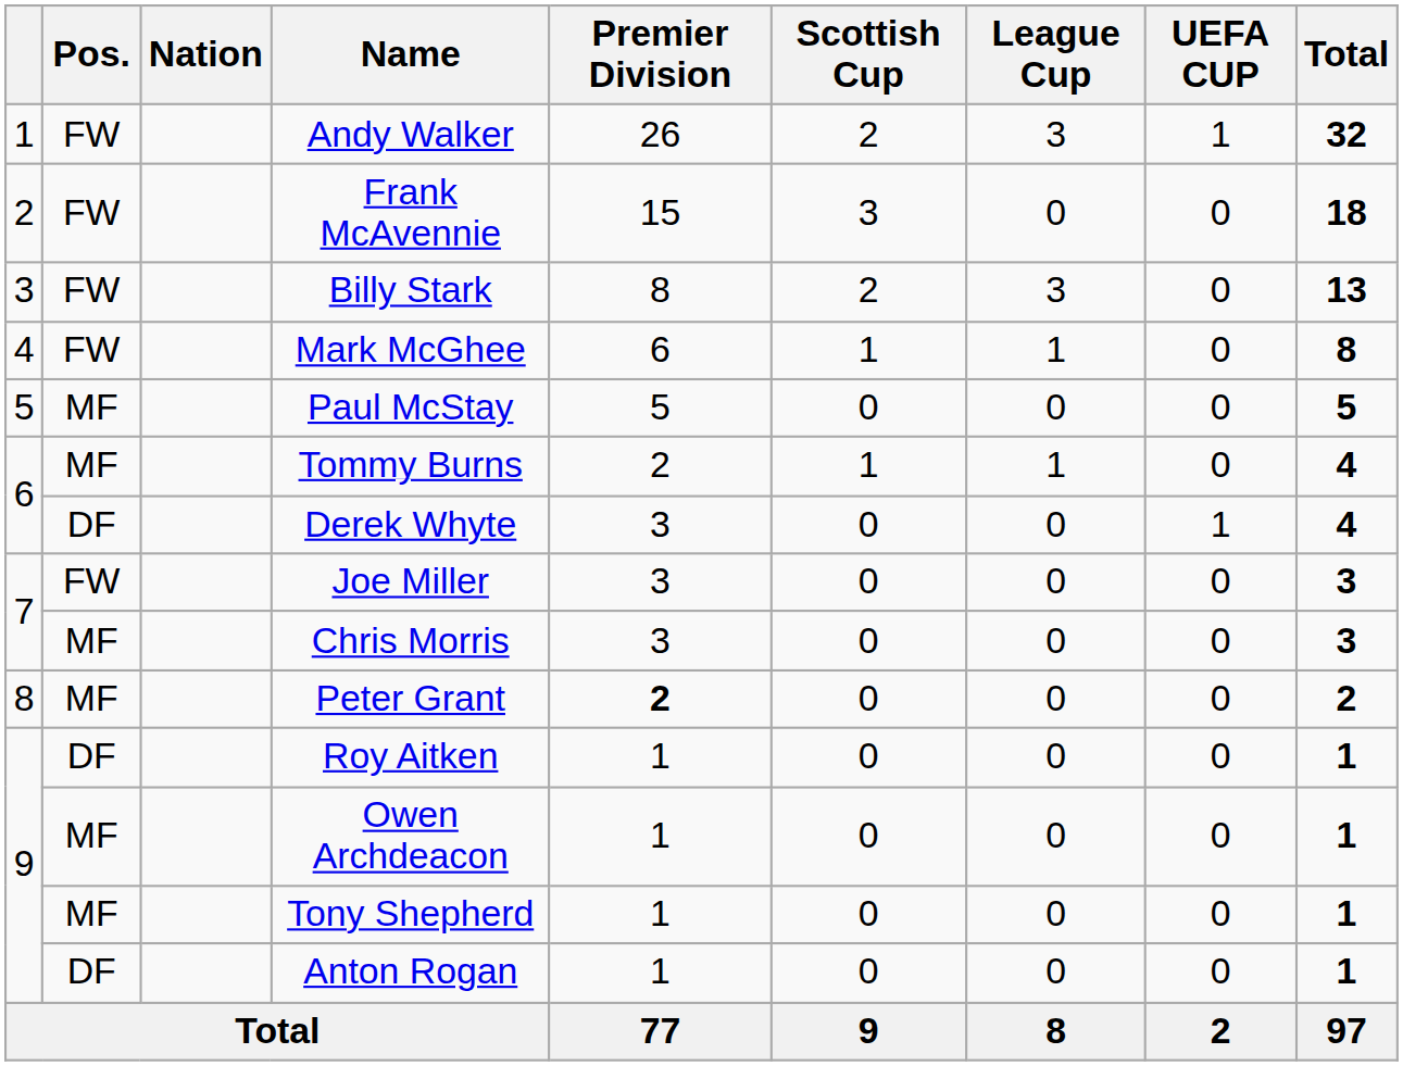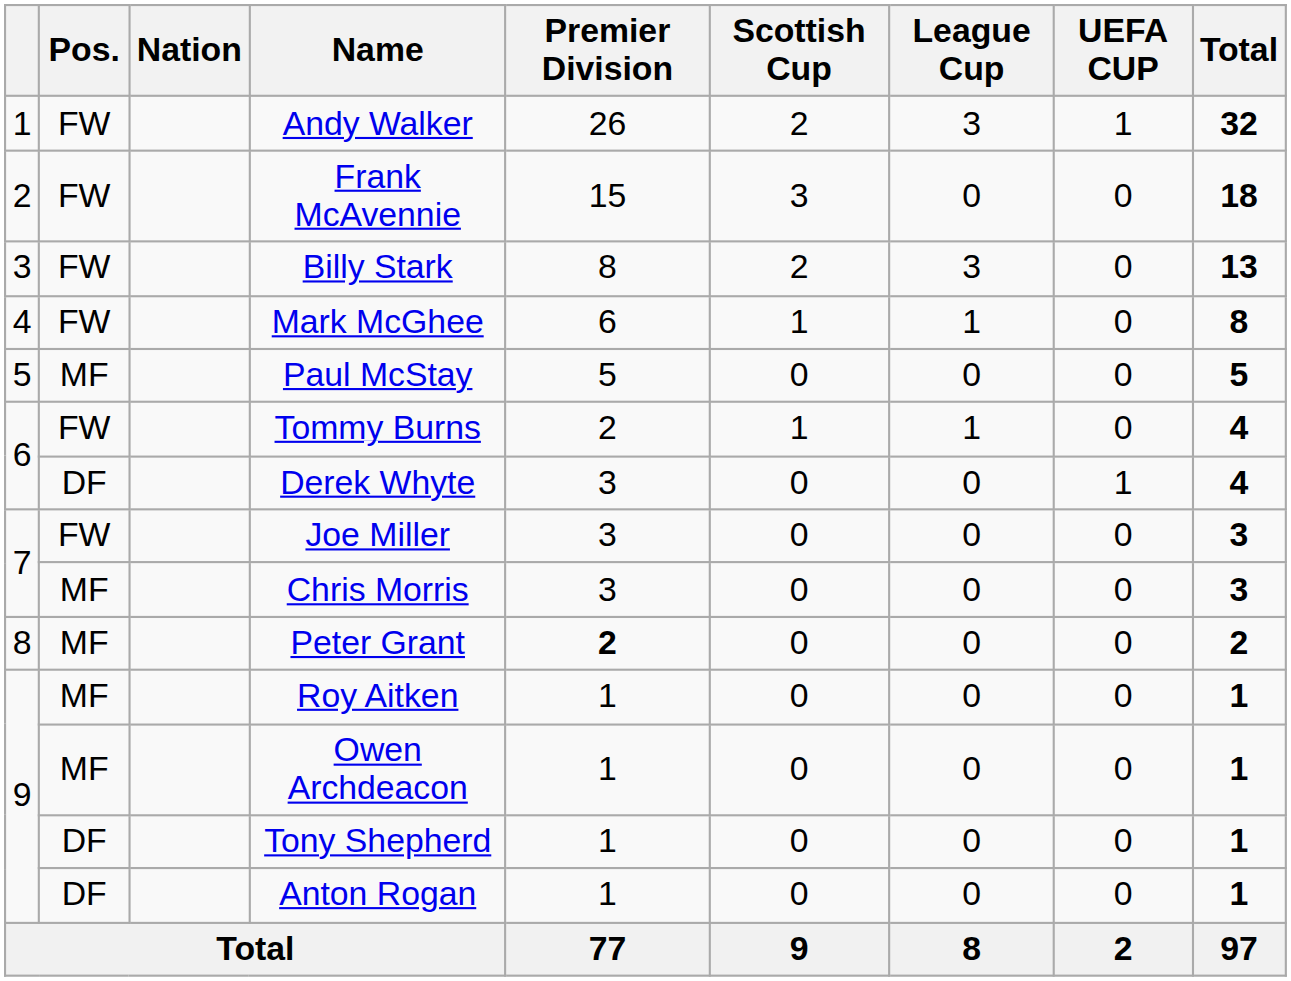 <table class="wikitable sortable" style="text-align:center;">
 <tr>
 <th></th>
 <th width="7%">Pos.</th>
 <th width="7%">Nation</th>
 <th width="20%">Name</th>
 <th>Premier Division</th>
 <th>Scottish Cup</th>
 <th>League Cup</th>
 <th>UEFA CUP</th>
 <th>Total</th>
 </tr>
 <tr>
 <td align=center rowspan=1>1</td>
 <td>FW</td>
 <td></td>
 <td><a href='#'>Andy Walker</a></td>
 <td>26</td>
 <td>2</td>
 <td>3</td>
 <td>1</td>
 <td><strong>32</strong></td>
 </tr>
 <tr>
 <td align=center rowspan=1>2</td>
 <td>FW</td>
 <td></td>
 <td><a href='#'>Frank McAvennie</a></td>
 <td>15</td>
 <td>3</td>
 <td>0</td>
 <td>0</td>
 <td><strong>18</strong></td>
 </tr>
 <tr>
 <td align="center">3</td>
 <td>FW</td>
 <td></td>
 <td><a href='#'>Billy Stark</a></td>
 <td>8</td>
 <td>2</td>
 <td>3</td>
 <td>0</td>
 <td><strong>13</strong></td>
 </tr>
 <tr>
 <td>4</td>
 <td>FW</td>
 <td></td>
 <td><a href='#'>Mark McGhee</a></td>
 <td>6</td>
 <td>1</td>
 <td>1</td>
 <td>0</td>
 <td><strong>8</strong></td>
 </tr>
 <tr>
 <td>5</td>
 <td>MF</td>
 <td></td>
 <td><a href='#'>Paul McStay</a></td>
 <td>5</td>
 <td>0</td>
 <td>0</td>
 <td>0</td>
 <td><strong>5</strong></td>
 </tr>
 <tr>
 <td rowspan="2">6</td>
-<td>MF</td>
+<td>FW</td>
 <td></td>
 <td><a href='#'>Tommy Burns</a></td>
 <td>2</td>
 <td>1</td>
 <td>1</td>
 <td>0</td>
 <td><strong>4</strong></td>
 </tr>
 <tr>
 <td>DF</td>
 <td></td>
 <td><a href='#'>Derek Whyte</a></td>
 <td>3</td>
 <td>0</td>
 <td>0</td>
 <td>1</td>
 <td><strong>4</strong></td>
 </tr>
 <tr>
 <td rowspan="2">7</td>
 <td>FW</td>
 <td></td>
 <td><a href='#'>Joe Miller</a></td>
 <td>3</td>
 <td>0</td>
 <td>0</td>
 <td>0</td>
 <td><strong>3</strong></td>
 </tr>
 <tr>
 <td>MF</td>
 <td></td>
 <td><a href='#'>Chris Morris</a></td>
 <td>3</td>
 <td>0</td>
 <td>0</td>
 <td>0</td>
 <td><strong>3</strong></td>
 </tr>
 <tr>
 <td>8</td>
 <td>MF</td>
 <td></td>
 <td><a href='#'>Peter Grant</a></td>
 <td><strong>2</strong></td>
 <td>0</td>
 <td>0</td>
 <td>0</td>
 <td><strong>2</strong></td>
 </tr>
 <tr>
 <td rowspan="4">9</td>
-<td>DF</td>
+<td>MF</td>
 <td></td>
 <td><a href='#'>Roy Aitken</a></td>
 <td>1</td>
 <td>0</td>
 <td>0</td>
 <td>0</td>
 <td><strong>1</strong></td>
 </tr>
 <tr>
 <td>MF</td>
 <td></td>
 <td><a href='#'>Owen Archdeacon</a></td>
 <td>1</td>
 <td>0</td>
 <td>0</td>
 <td>0</td>
 <td><strong>1</strong></td>
 </tr>
 <tr>
-<td>MF</td>
+<td>DF</td>
 <td></td>
 <td><a href='#'>Tony Shepherd</a></td>
 <td>1</td>
 <td>0</td>
 <td>0</td>
 <td>0</td>
 <td><strong>1</strong></td>
 </tr>
 <tr>
 <td>DF</td>
 <td></td>
 <td><a href='#'>Anton Rogan</a></td>
 <td>1</td>
 <td>0</td>
 <td>0</td>
 <td>0</td>
 <td><strong>1</strong></td>
 </tr>
 <tr class="sortbottom" bgcolor="#f1f1f1">
 <td colspan="4" align="center"><strong>Total</strong></td>
 <td align="center"><strong>77</strong></td>
 <td align="center"><strong>9</strong></td>
 <td align="center"><strong>8</strong></td>
 <td align="center"><strong>2</strong></td>
 <td align="center"><strong>97</strong></td>
 </tr>
 </table>
